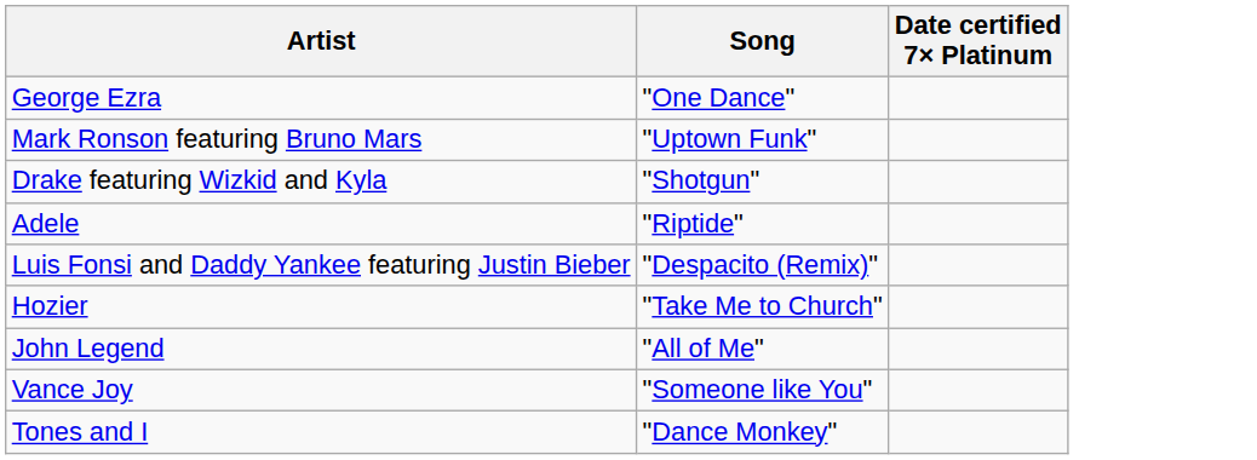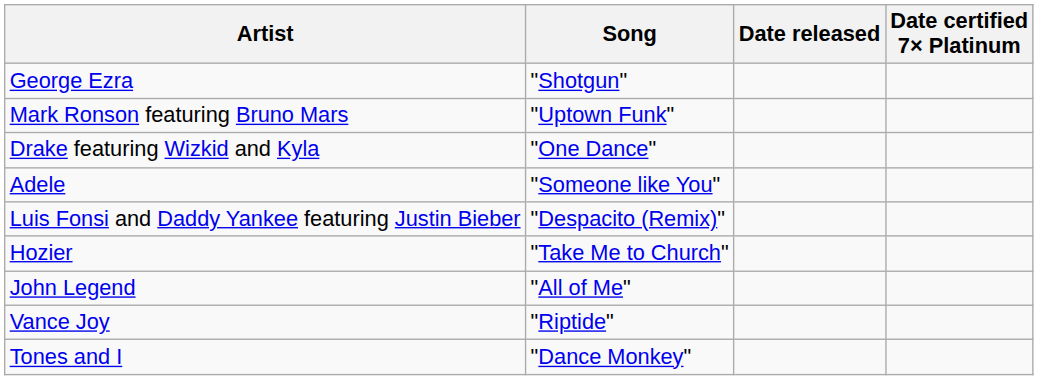 <table class="wikitable plainrowheaders sortable">
 <tr>
 <th scope=col>Artist</th>
 <th scope=col>Song</th>
+<th scope=col>Date released</th>
 <th scope=col>Date certified<br>7× Platinum</th>
 </tr>
 <tr>
 <td><a href='#'>George Ezra</a></td>
-<td>"<a href='#'>One Dance</a>"</td>
+<td>"<a href='#'>Shotgun</a>"</td>
+<td></td>
 <td></td>
 </tr>
 <tr>
 <td><a href='#'>Mark Ronson</a> featuring <a href='#'>Bruno Mars</a></td>
 <td>"<a href='#'>Uptown Funk</a>"</td>
 <td></td>
+<td></td>
 </tr>
 <tr>
 <td><a href='#'>Drake</a> featuring <a href='#'>Wizkid</a> and <a href='#'>Kyla</a></td>
-<td>"<a href='#'>Shotgun</a>"</td>
+<td>"<a href='#'>One Dance</a>"</td>
+<td></td>
 <td></td>
 </tr>
 <tr>
 <td><a href='#'>Adele</a></td>
-<td>"<a href='#'>Riptide</a>"</td>
+<td>"<a href='#'>Someone like You</a>"</td>
+<td></td>
 <td></td>
 </tr>
 <tr>
 <td><a href='#'>Luis Fonsi</a> and <a href='#'>Daddy Yankee</a> featuring <a href='#'>Justin Bieber</a></td>
 <td>"<a href='#'>Despacito (Remix)</a>"</td>
 <td></td>
+<td></td>
 </tr>
 <tr>
 <td><a href='#'>Hozier</a></td>
 <td>"<a href='#'>Take Me to Church</a>"</td>
+<td></td>
 <td></td>
 </tr>
 <tr>
 <td><a href='#'>John Legend</a></td>
 <td>"<a href='#'>All of Me</a>"</td>
 <td></td>
+<td></td>
 </tr>
 <tr>
 <td><a href='#'>Vance Joy</a></td>
-<td>"<a href='#'>Someone like You</a>"</td>
+<td>"<a href='#'>Riptide</a>"</td>
+<td></td>
 <td></td>
 </tr>
 <tr>
 <td><a href='#'>Tones and I</a></td>
 <td>"<a href='#'>Dance Monkey</a>"</td>
 <td></td>
+<td></td>
 </tr>
 </table>
